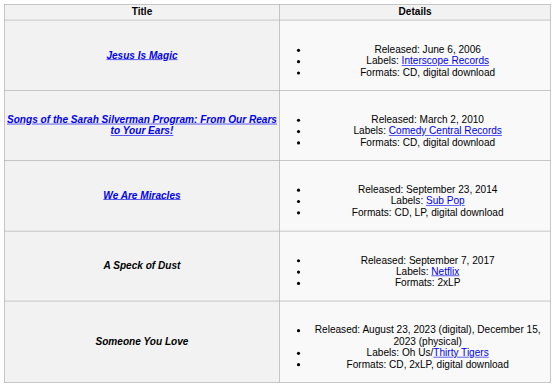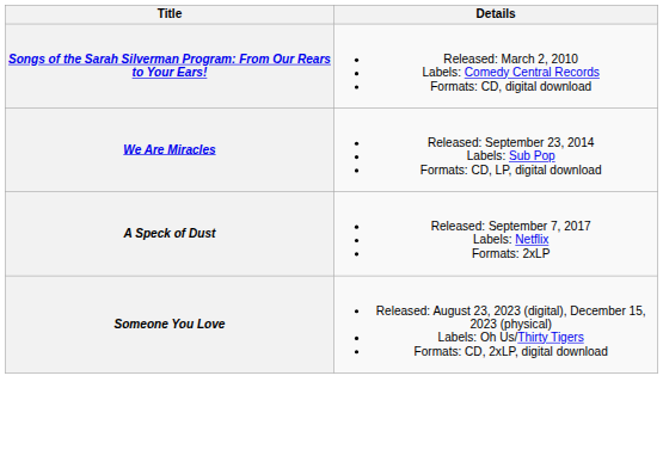 <table class="wikitable plainrowheaders" style="text-align:center;">
 <tr>
 <th scope="col">Title</th>
 <th scope="col">Details</th>
-</tr>
-<tr>
-<th scope="row"><em><a href='#'>Jesus Is Magic</a></em></th>
-<td><br><ul><li>Released: June 6, 2006</li><li>Labels: <a href='#'>Interscope Records</a></li><li>Formats: CD, digital download</li></ul></td>
 </tr>
 <tr>
 <th scope="row"><em><a href='#'>Songs of the Sarah Silverman Program: From Our Rears to Your Ears!</a></em></th>
 <td><br><ul><li>Released: March 2, 2010</li><li>Labels: <a href='#'>Comedy Central Records</a></li><li>Formats: CD, digital download</li></ul></td>
 </tr>
 <tr>
 <th scope="row"><em><a href='#'>We Are Miracles</a></em></th>
 <td><br><ul><li>Released: September 23, 2014</li><li>Labels: <a href='#'>Sub Pop</a></li><li>Formats: CD, LP, digital download</li></ul></td>
 </tr>
 <tr>
 <th scope="row"><em>A Speck of Dust</em></th>
 <td><br><ul><li>Released: September 7, 2017</li><li>Labels: <a href='#'>Netflix</a></li><li>Formats: 2xLP</li></ul></td>
 </tr>
 <tr>
 <th scope="row"><em>Someone You Love</em></th>
 <td><br><ul><li>Released: August 23, 2023 (digital), December 15, 2023 (physical)</li><li>Labels: Oh Us/<a href='#'>Thirty Tigers</a></li><li>Formats: CD, 2xLP, digital download</li></ul></td>
 </tr>
 </table>
